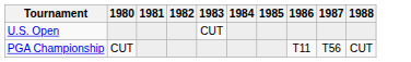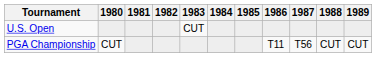 <table class="wikitable" style="font-size:95%;">
 <tr>
 <th>Tournament</th>
 <th>1980</th>
 <th>1981</th>
 <th>1982</th>
 <th>1983</th>
 <th>1984</th>
 <th>1985</th>
 <th>1986</th>
 <th>1987</th>
 <th>1988</th>
+<th>1989</th>
 </tr>
 <tr>
 <td><a href='#'>U.S. Open</a></td>
 <td style="background:#eeeeee;"></td>
 <td style="background:#eeeeee;"></td>
 <td style="background:#eeeeee;"></td>
 <td align="center">CUT</td>
+<td style="background:#eeeeee;"></td>
 <td style="background:#eeeeee;"></td>
 <td style="background:#eeeeee;"></td>
 <td style="background:#eeeeee;"></td>
 <td style="background:#eeeeee;"></td>
 <td style="background:#eeeeee;"></td>
 </tr>
 <tr>
 <td><a href='#'>PGA Championship</a></td>
 <td align="center">CUT</td>
 <td style="background:#eeeeee;"></td>
 <td style="background:#eeeeee;"></td>
 <td style="background:#eeeeee;"></td>
 <td style="background:#eeeeee;"></td>
 <td style="background:#eeeeee;"></td>
 <td align="center">T11</td>
 <td align="center">T56</td>
 <td align="center">CUT</td>
+<td align="center">CUT</td>
 </tr>
 </table>
